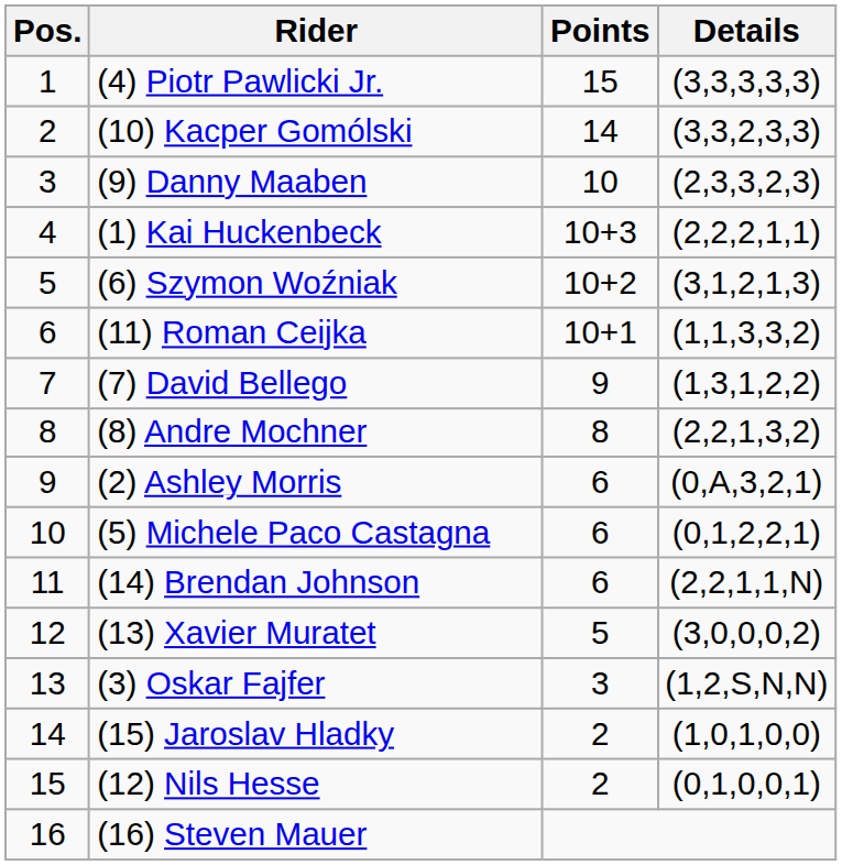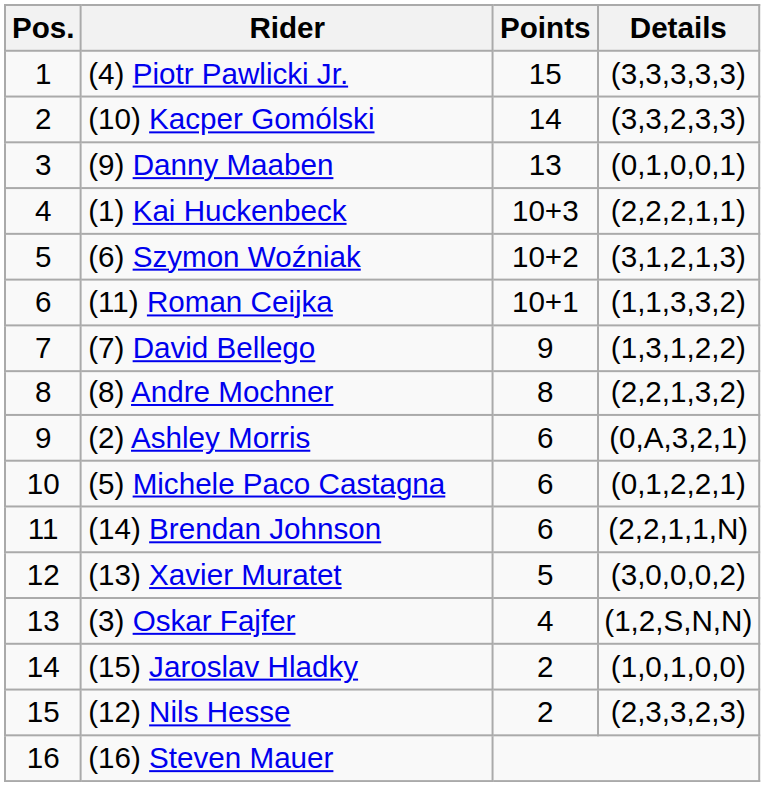 <table class=wikitable style="font-size:93%;">
 <tr>
 <th width=25px>Pos.</th>
 <th width=200px>Rider</th>
 <th width=40px>Points</th>
 <th width=70px>Details</th>
 </tr>
 <tr align=center >
 <td>1</td>
 <td align=left> (4) <a href='#'>Piotr Pawlicki Jr.</a></td>
 <td>15</td>
 <td>(3,3,3,3,3)</td>
 </tr>
 <tr align=center >
 <td>2</td>
 <td align=left> (10) <a href='#'>Kacper Gomólski</a></td>
 <td>14</td>
 <td>(3,3,2,3,3)</td>
 </tr>
 <tr align=center >
 <td>3</td>
 <td align=left> (9) <a href='#'>Danny Maaben</a></td>
-<td>10</td>
-<td>(2,3,3,2,3)</td>
+<td>13</td>
+<td>(0,1,0,0,1)</td>
 </tr>
 <tr align=center >
 <td>4</td>
 <td align=left> (1) <a href='#'>Kai Huckenbeck</a></td>
 <td>10+3</td>
 <td>(2,2,2,1,1)</td>
 </tr>
 <tr align=center >
 <td>5</td>
 <td align=left> (6) <a href='#'>Szymon Woźniak</a></td>
 <td>10+2</td>
 <td>(3,1,2,1,3)</td>
 </tr>
 <tr align=center>
 <td>6</td>
 <td align=left> (11) <a href='#'>Roman Ceijka</a></td>
 <td>10+1</td>
 <td>(1,1,3,3,2)</td>
 </tr>
 <tr align=center>
 <td>7</td>
 <td align=left> (7) <a href='#'>David Bellego</a></td>
 <td>9</td>
 <td>(1,3,1,2,2)</td>
 </tr>
 <tr align=center>
 <td>8</td>
 <td align=left> (8) <a href='#'>Andre Mochner</a></td>
 <td>8</td>
 <td>(2,2,1,3,2)</td>
 </tr>
 <tr align=center>
 <td>9</td>
 <td align=left> (2) <a href='#'>Ashley Morris</a></td>
 <td>6</td>
 <td>(0,A,3,2,1)</td>
 </tr>
 <tr align=center>
 <td>10</td>
 <td align=left> (5) <a href='#'>Michele Paco Castagna</a></td>
 <td>6</td>
 <td>(0,1,2,2,1)</td>
 </tr>
 <tr align=center>
 <td>11</td>
 <td align=left> (14) <a href='#'>Brendan Johnson</a></td>
 <td>6</td>
 <td>(2,2,1,1,N)</td>
 </tr>
 <tr align=center>
 <td>12</td>
 <td align=left> (13) <a href='#'>Xavier Muratet</a></td>
 <td>5</td>
 <td>(3,0,0,0,2)</td>
 </tr>
 <tr align=center>
 <td>13</td>
 <td align=left> (3) <a href='#'>Oskar Fajfer</a></td>
-<td>3</td>
+<td>4</td>
 <td>(1,2,S,N,N)</td>
 </tr>
 <tr align=center>
 <td>14</td>
 <td align=left> (15) <a href='#'>Jaroslav Hladky</a></td>
 <td>2</td>
 <td>(1,0,1,0,0)</td>
 </tr>
 <tr align=center>
 <td>15</td>
 <td align=left> (12) <a href='#'>Nils Hesse</a></td>
 <td>2</td>
-<td>(0,1,0,0,1)</td>
+<td>(2,3,3,2,3)</td>
 </tr>
 <tr align=center>
 <td>16</td>
 <td align=left> (16) <a href='#'>Steven Mauer</a></td>
 </tr>
 </table>
